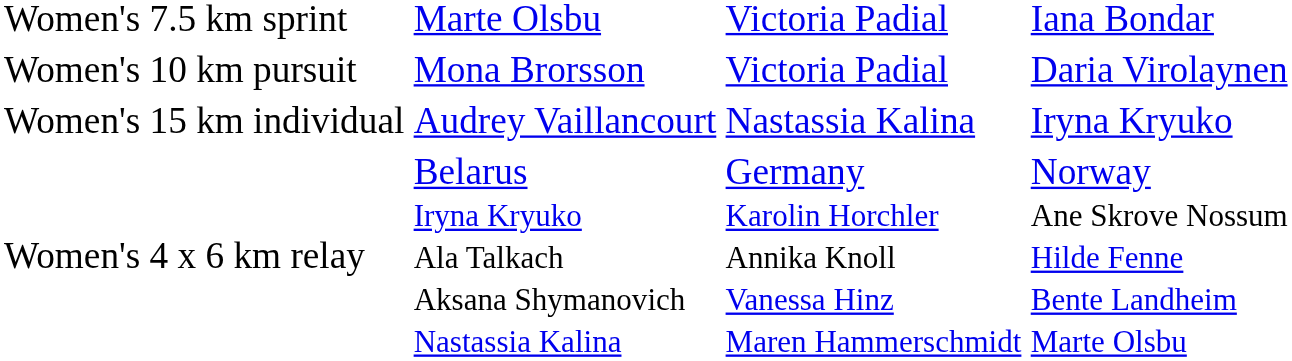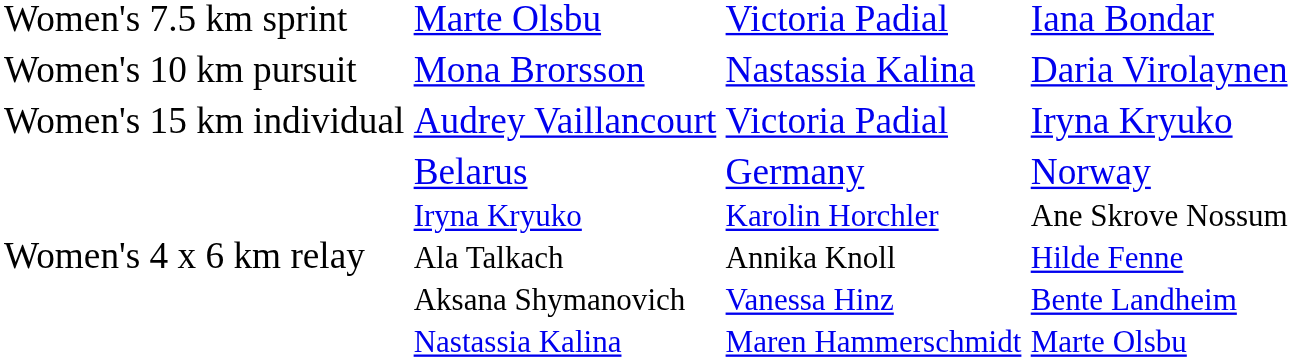 <table>
 <tr>
 <td>Women's 7.5 km sprint</td>
 <td> <a href='#'>Marte Olsbu</a></td>
 <td> <a href='#'>Victoria Padial</a></td>
 <td> <a href='#'>Iana Bondar</a></td>
 </tr>
 <tr>
 <td>Women's 10 km pursuit</td>
 <td> <a href='#'>Mona Brorsson</a></td>
-<td> <a href='#'>Victoria Padial</a></td>
+<td> <a href='#'>Nastassia Kalina</a></td>
 <td> <a href='#'>Daria Virolaynen</a></td>
 </tr>
 <tr>
 <td>Women's 15 km individual</td>
 <td> <a href='#'>Audrey Vaillancourt</a></td>
-<td> <a href='#'>Nastassia Kalina</a></td>
+<td> <a href='#'>Victoria Padial</a></td>
 <td> <a href='#'>Iryna Kryuko</a></td>
 </tr>
 <tr>
 <td>Women's 4 x 6 km relay</td>
 <td> <a href='#'>Belarus</a><br><small><a href='#'>Iryna Kryuko</a><br>Ala Talkach<br>Aksana Shymanovich<br><a href='#'>Nastassia Kalina</a></small></td>
 <td> <a href='#'>Germany</a><br><small><a href='#'>Karolin Horchler</a><br>Annika Knoll<br><a href='#'>Vanessa Hinz</a><br><a href='#'>Maren Hammerschmidt</a></small></td>
 <td> <a href='#'>Norway</a><br><small>Ane Skrove Nossum<br><a href='#'>Hilde Fenne</a><br><a href='#'>Bente Landheim</a><br><a href='#'>Marte Olsbu</a></small></td>
 </tr>
 </table>
